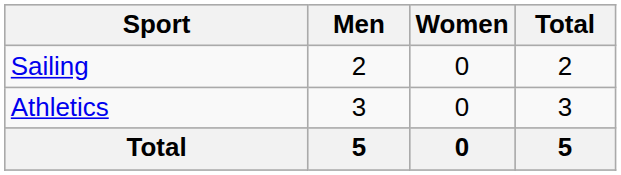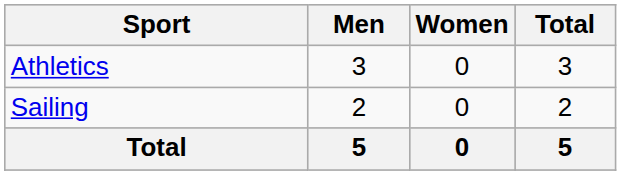 <table class="wikitable sortable" style="text-align:center;">
 <tr>
 <th width=180>Sport</th>
 <th width=55>Men</th>
 <th width=55>Women</th>
 <th width=55>Total</th>
 </tr>
 <tr>
+<td align=left><a href='#'>Athletics</a></td>
+<td>3</td>
+<td>0</td>
+<td>3</td>
+</tr>
+<tr>
 <td align=left><a href='#'>Sailing</a></td>
 <td>2</td>
 <td>0</td>
 <td>2</td>
-</tr>
-<tr>
-<td align=left><a href='#'>Athletics</a></td>
-<td>3</td>
-<td>0</td>
-<td>3</td>
 </tr>
 <tr>
 <th>Total</th>
 <th>5</th>
 <th>0</th>
 <th>5</th>
 </tr>
 </table>
